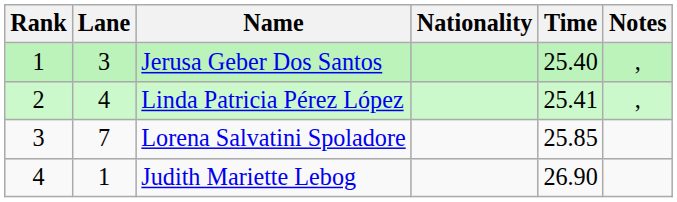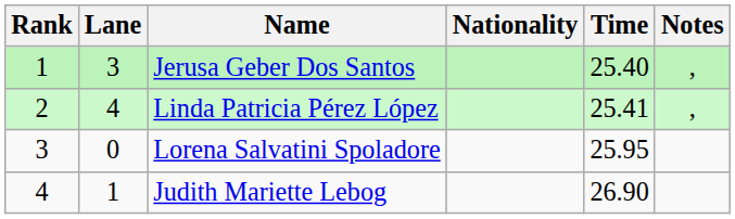 <table class="wikitable sortable" style="text-align:center">
 <tr>
 <th>Rank</th>
 <th>Lane</th>
 <th>Name</th>
 <th>Nationality</th>
 <th>Time</th>
 <th>Notes</th>
 </tr>
 <tr bgcolor=bbf3bb>
 <td>1</td>
 <td>3</td>
 <td align="left"><a href='#'>Jerusa Geber Dos Santos</a></td>
 <td align="left"></td>
 <td>25.40</td>
 <td>, </td>
 </tr>
 <tr bgcolor=ccf9cc>
 <td>2</td>
 <td>4</td>
 <td align="left"><a href='#'>Linda Patricia Pérez López</a></td>
 <td align="left"></td>
 <td>25.41</td>
 <td>, </td>
 </tr>
 <tr>
 <td>3</td>
-<td>7</td>
+<td>0</td>
 <td align="left"><a href='#'>Lorena Salvatini Spoladore</a></td>
 <td align="left"></td>
-<td>25.85</td>
+<td>25.95</td>
 <td></td>
 </tr>
 <tr>
 <td>4</td>
 <td>1</td>
 <td align="left"><a href='#'>Judith Mariette Lebog</a></td>
 <td align="left"></td>
 <td>26.90</td>
 <td></td>
 </tr>
 </table>
